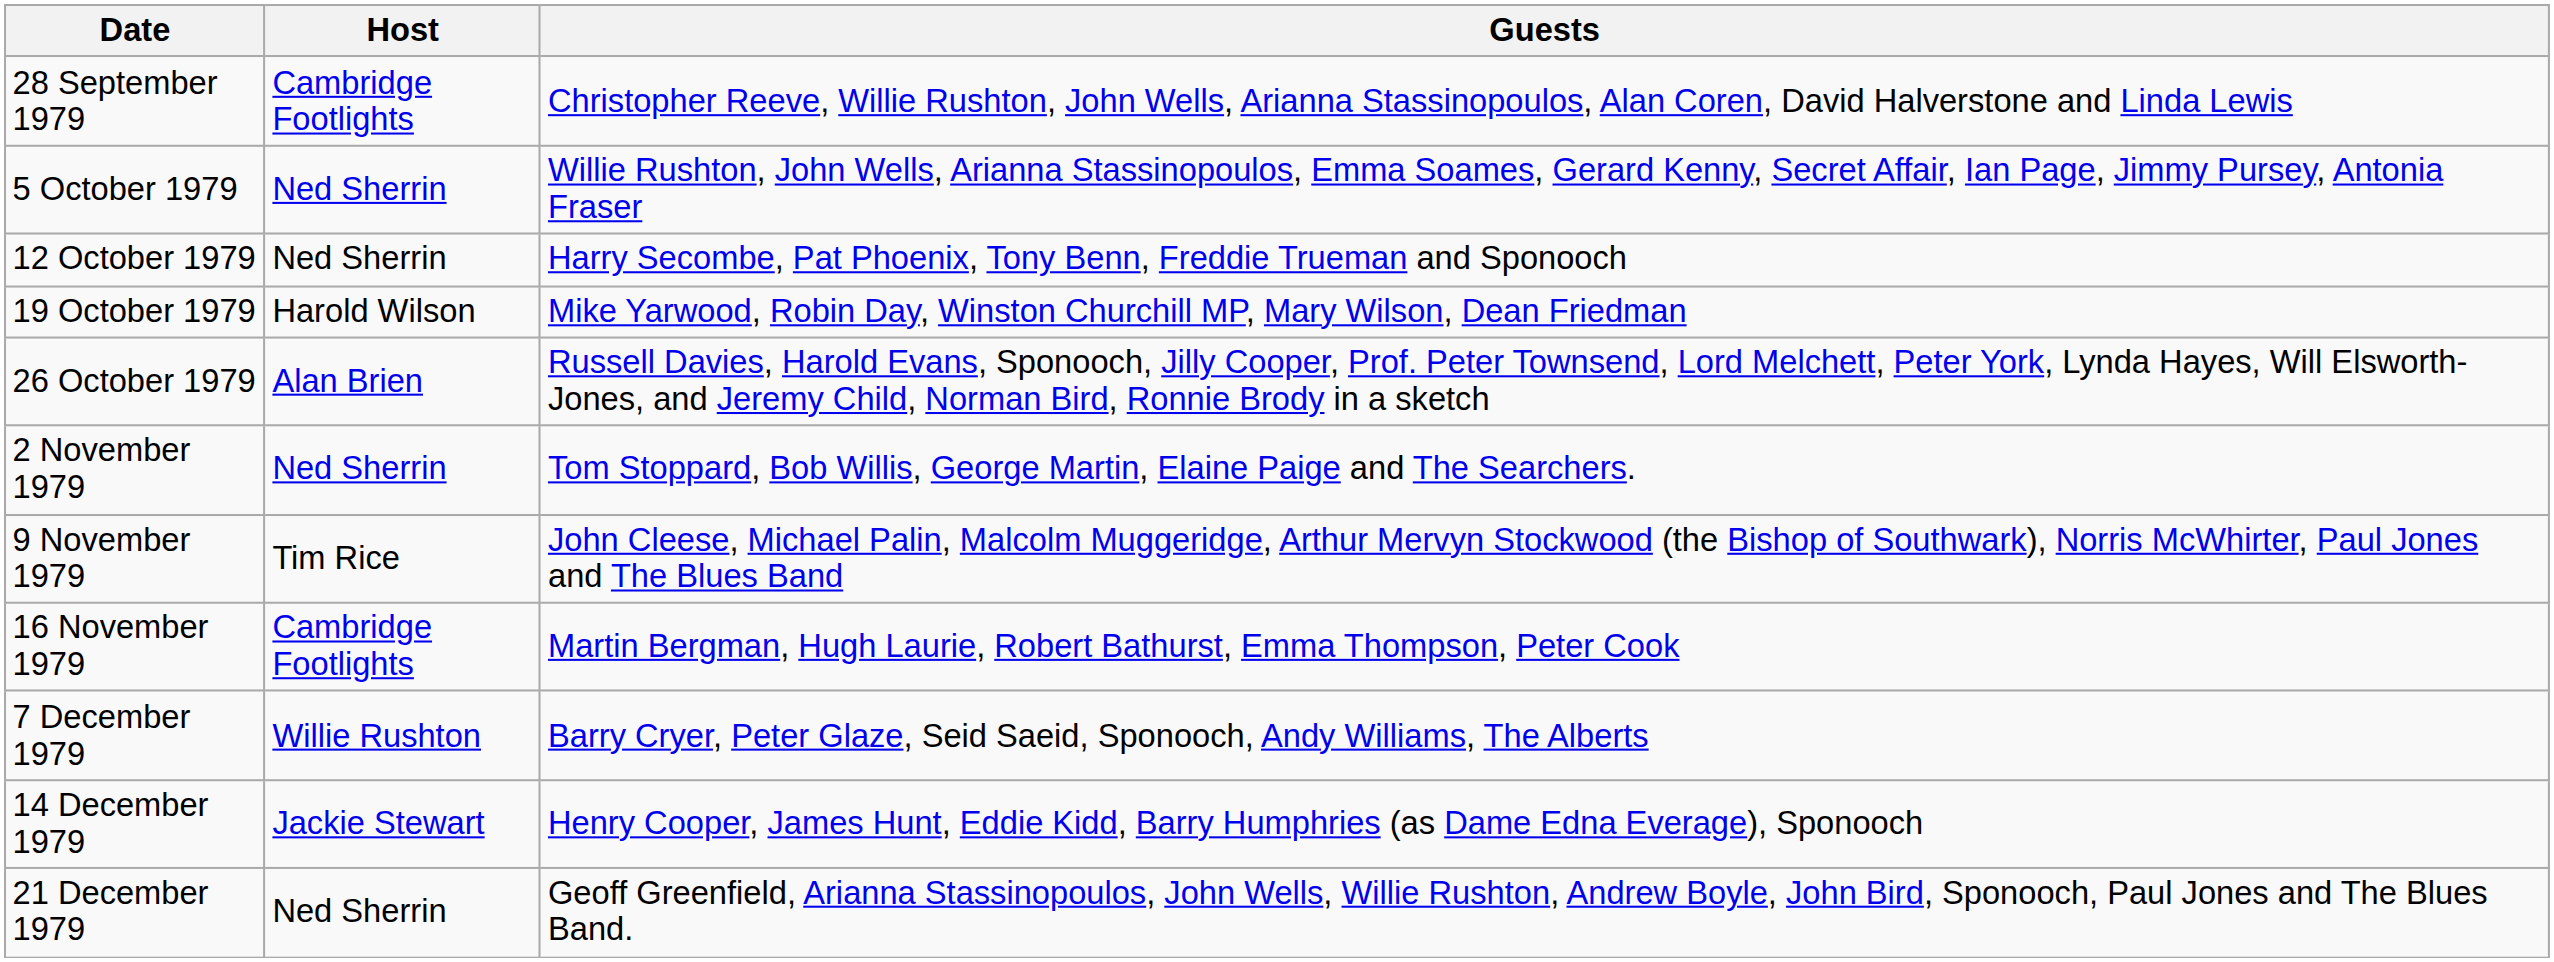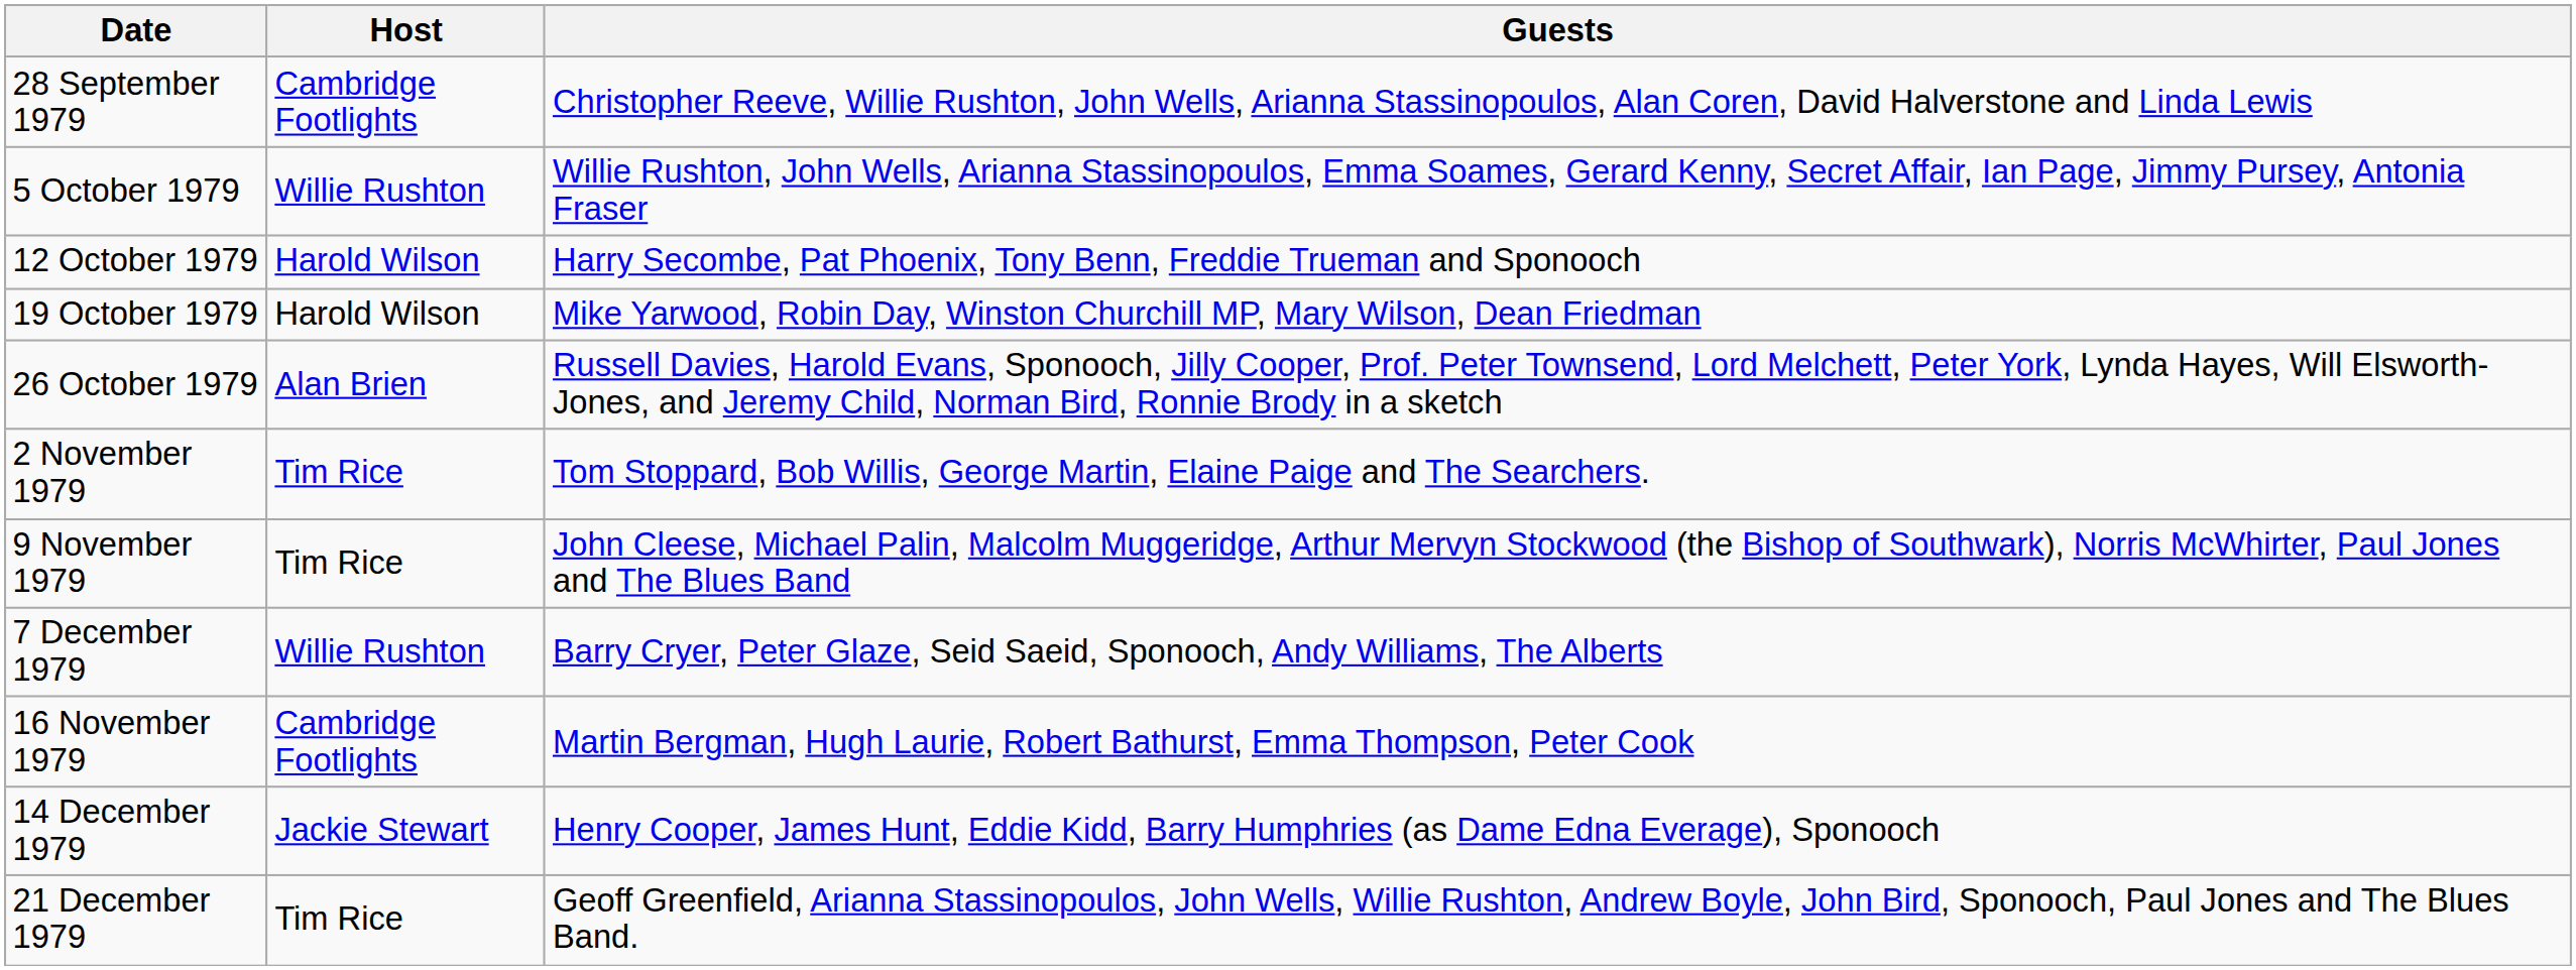 <table class="wikitable">
 <tr>
 <th>Date</th>
 <th>Host</th>
 <th>Guests</th>
 </tr>
 <tr>
 <td>28 September 1979</td>
 <td><a href='#'>Cambridge Footlights</a></td>
 <td><a href='#'>Christopher Reeve</a>, <a href='#'>Willie Rushton</a>, <a href='#'>John Wells</a>, <a href='#'>Arianna Stassinopoulos</a>, <a href='#'>Alan Coren</a>, David Halverstone and <a href='#'>Linda Lewis</a></td>
 </tr>
 <tr>
 <td>5 October 1979</td>
-<td><a href='#'>Ned Sherrin</a></td>
+<td><a href='#'>Willie Rushton</a></td>
 <td><a href='#'>Willie Rushton</a>, <a href='#'>John Wells</a>, <a href='#'>Arianna Stassinopoulos</a>, <a href='#'>Emma Soames</a>, <a href='#'>Gerard Kenny</a>, <a href='#'>Secret Affair</a>, <a href='#'>Ian Page</a>, <a href='#'>Jimmy Pursey</a>, <a href='#'>Antonia Fraser</a></td>
 </tr>
 <tr>
 <td>12 October 1979</td>
-<td>Ned Sherrin</td>
+<td><a href='#'>Harold Wilson</a></td>
 <td><a href='#'>Harry Secombe</a>, <a href='#'>Pat Phoenix</a>, <a href='#'>Tony Benn</a>, <a href='#'>Freddie Trueman</a> and Sponooch</td>
 </tr>
 <tr>
 <td>19 October 1979</td>
 <td>Harold Wilson</td>
 <td><a href='#'>Mike Yarwood</a>, <a href='#'>Robin Day</a>, <a href='#'>Winston Churchill MP</a>, <a href='#'>Mary Wilson</a>, <a href='#'>Dean Friedman</a></td>
 </tr>
 <tr>
 <td>26 October 1979</td>
 <td><a href='#'>Alan Brien</a></td>
 <td><a href='#'>Russell Davies</a>, <a href='#'>Harold Evans</a>, Sponooch, <a href='#'>Jilly Cooper</a>, <a href='#'>Prof. Peter Townsend</a>, <a href='#'>Lord Melchett</a>, <a href='#'>Peter York</a>, Lynda Hayes, Will Elsworth-Jones, and <a href='#'>Jeremy Child</a>, <a href='#'>Norman Bird</a>, <a href='#'>Ronnie Brody</a> in a sketch</td>
 </tr>
 <tr>
 <td>2 November 1979</td>
-<td><a href='#'>Ned Sherrin</a></td>
+<td><a href='#'>Tim Rice</a></td>
 <td><a href='#'>Tom Stoppard</a>, <a href='#'>Bob Willis</a>, <a href='#'>George Martin</a>, <a href='#'>Elaine Paige</a> and <a href='#'>The Searchers</a>.</td>
 </tr>
 <tr>
 <td>9 November 1979</td>
 <td>Tim Rice</td>
 <td><a href='#'>John Cleese</a>, <a href='#'>Michael Palin</a>, <a href='#'>Malcolm Muggeridge</a>, <a href='#'>Arthur Mervyn Stockwood</a> (the <a href='#'>Bishop of Southwark</a>), <a href='#'>Norris McWhirter</a>, <a href='#'>Paul Jones</a> and <a href='#'>The Blues Band</a></td>
 </tr>
 <tr>
+<td>7 December 1979</td>
+<td><a href='#'>Willie Rushton</a></td>
+<td><a href='#'>Barry Cryer</a>, <a href='#'>Peter Glaze</a>, Seid Saeid, Sponooch, <a href='#'>Andy Williams</a>, <a href='#'>The Alberts</a></td>
+</tr>
+<tr>
 <td>16 November 1979</td>
 <td><a href='#'>Cambridge Footlights</a></td>
 <td><a href='#'>Martin Bergman</a>, <a href='#'>Hugh Laurie</a>, <a href='#'>Robert Bathurst</a>, <a href='#'>Emma Thompson</a>, <a href='#'>Peter Cook</a></td>
-</tr>
-<tr>
-<td>7 December 1979</td>
-<td><a href='#'>Willie Rushton</a></td>
-<td><a href='#'>Barry Cryer</a>, <a href='#'>Peter Glaze</a>, Seid Saeid, Sponooch, <a href='#'>Andy Williams</a>, <a href='#'>The Alberts</a></td>
 </tr>
 <tr>
 <td>14 December 1979</td>
 <td><a href='#'>Jackie Stewart</a></td>
 <td><a href='#'>Henry Cooper</a>, <a href='#'>James Hunt</a>, <a href='#'>Eddie Kidd</a>, <a href='#'>Barry Humphries</a> (as <a href='#'>Dame Edna Everage</a>), Sponooch</td>
 </tr>
 <tr>
 <td>21 December 1979</td>
-<td>Ned Sherrin</td>
+<td>Tim Rice</td>
 <td>Geoff Greenfield, <a href='#'>Arianna Stassinopoulos</a>, <a href='#'>John Wells</a>, <a href='#'>Willie Rushton</a>, <a href='#'>Andrew Boyle</a>, <a href='#'>John Bird</a>, Sponooch, Paul Jones and The Blues Band.</td>
 </tr>
 </table>
